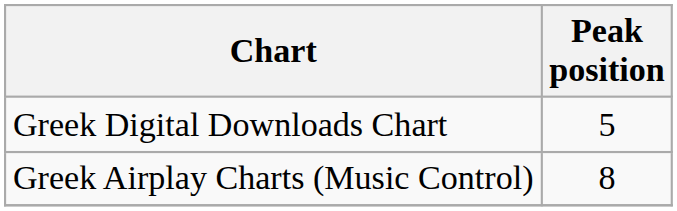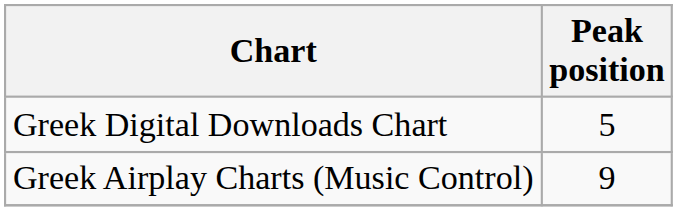 <table class="wikitable sortable">
 <tr>
 <th align="center">Chart</th>
 <th align="center">Peak<br>position</th>
 </tr>
 <tr>
 <td align="left">Greek Digital Downloads Chart</td>
 <td align="center">5</td>
 </tr>
 <tr>
 <td align="left">Greek Airplay Charts (Music Control)</td>
-<td align="center">8</td>
+<td align="center">9</td>
 </tr>
 <tr>
 </tr>
 </table>
